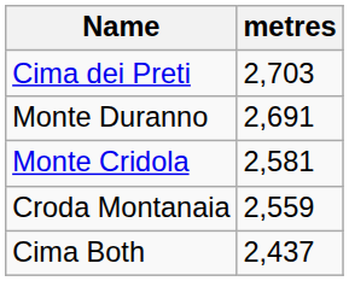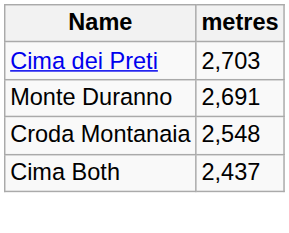 <table class="wikitable sortable">
 <tr>
 <th>Name</th>
 <th>metres</th>
 </tr>
 <tr>
 <td><a href='#'>Cima dei Preti</a></td>
 <td>2,703</td>
 </tr>
 <tr>
 <td>Monte Duranno</td>
 <td>2,691</td>
 </tr>
 <tr>
-<td><a href='#'>Monte Cridola</a></td>
-<td>2,581</td>
-</tr>
-<tr>
 <td>Croda Montanaia</td>
-<td>2,559</td>
+<td>2,548</td>
 </tr>
 <tr>
 <td>Cima Both</td>
 <td>2,437</td>
 </tr>
 </table>
